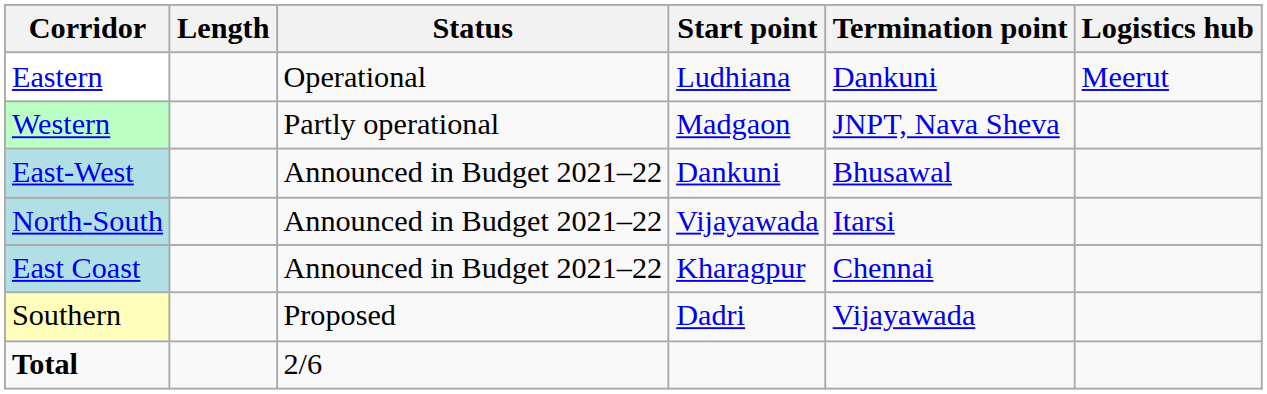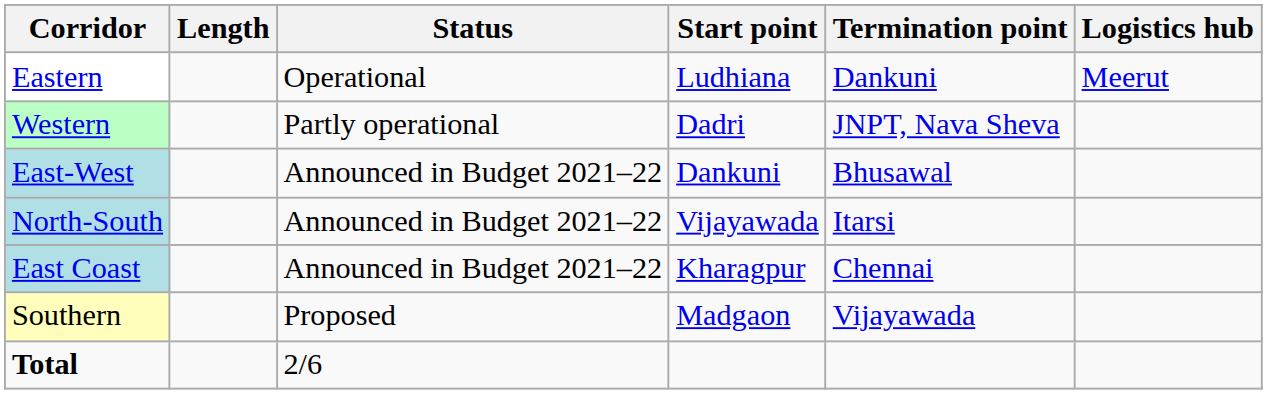 <table class="wikitable sortable">
 <tr>
 <th>Corridor</th>
 <th>Length</th>
 <th>Status</th>
 <th>Start point</th>
 <th>Termination point</th>
 <th>Logistics hub</th>
 </tr>
 <tr>
 <td style="background:#FFFFFF;"><a href='#'>Eastern</a></td>
 <td></td>
 <td>Operational</td>
 <td><a href='#'>Ludhiana</a></td>
 <td><a href='#'>Dankuni</a></td>
 <td><a href='#'>Meerut</a></td>
 </tr>
 <tr>
 <td style="background:#bcffc5;"><a href='#'>Western</a></td>
 <td></td>
 <td>Partly operational</td>
-<td><a href='#'>Madgaon</a></td>
+<td><a href='#'>Dadri</a></td>
 <td><a href='#'>JNPT, Nava Sheva</a></td>
 <td></td>
 </tr>
 <tr>
 <td style="background:#b0e0e6;"><a href='#'>East-West</a></td>
 <td></td>
 <td>Announced in Budget 2021–22</td>
 <td><a href='#'>Dankuni</a></td>
 <td><a href='#'>Bhusawal</a></td>
 <td></td>
 </tr>
 <tr>
 <td style="background:#b0e0e6;"><a href='#'>North-South</a></td>
 <td></td>
 <td>Announced in Budget 2021–22</td>
 <td><a href='#'>Vijayawada</a></td>
 <td><a href='#'>Itarsi</a></td>
 <td></td>
 </tr>
 <tr>
 <td style="background:#b0e0e6;"><a href='#'>East Coast</a></td>
 <td></td>
 <td>Announced in Budget 2021–22</td>
 <td><a href='#'>Kharagpur</a></td>
 <td><a href='#'>Chennai</a></td>
 <td></td>
 </tr>
 <tr>
 <td style="background:#ffffbb;">Southern</td>
 <td></td>
 <td>Proposed</td>
-<td><a href='#'>Dadri</a></td>
+<td><a href='#'>Madgaon</a></td>
 <td><a href='#'>Vijayawada</a></td>
 <td></td>
 </tr>
 <tr>
 <td><strong>Total</strong></td>
 <td></td>
 <td>2/6</td>
 <td></td>
 <td></td>
 <td></td>
 </tr>
 </table>
